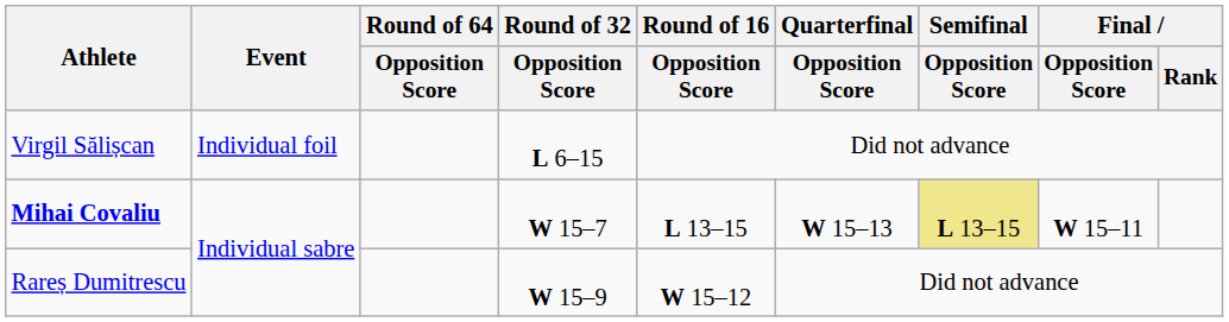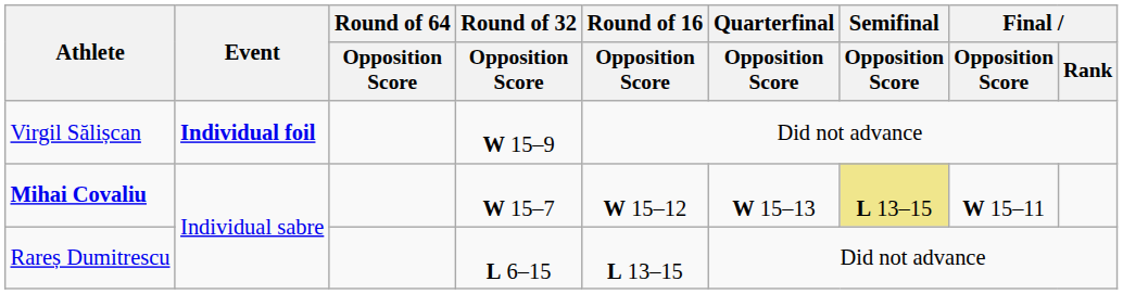 <table class="wikitable" style="font-size:90%">
 <tr>
 <th rowspan="2">Athlete</th>
 <th rowspan="2">Event</th>
 <th>Round of 64</th>
 <th>Round of 32</th>
 <th>Round of 16</th>
 <th>Quarterfinal</th>
 <th>Semifinal</th>
 <th colspan=2>Final / </th>
 </tr>
 <tr style="font-size:95%">
 <th>Opposition <br> Score</th>
 <th>Opposition <br> Score</th>
 <th>Opposition <br> Score</th>
 <th>Opposition <br> Score</th>
 <th>Opposition <br> Score</th>
 <th>Opposition <br> Score</th>
 <th>Rank</th>
 </tr>
 <tr align=center>
 <td align=left><a href='#'>Virgil Sălișcan</a></td>
-<td align=left><a href='#'>Individual foil</a></td>
+<td align=left><strong><a href='#'>Individual foil</a></strong></td>
 <td></td>
-<td><br><strong>L</strong> 6–15</td>
+<td><br><strong>W</strong> 15–9</td>
 <td colspan=5>Did not advance</td>
 </tr>
 <tr align=center>
 <td align=left><strong><a href='#'>Mihai Covaliu</a></strong></td>
 <td align=left rowspan=2><a href='#'>Individual sabre</a></td>
 <td></td>
 <td><br><strong>W</strong> 15–7</td>
-<td><br><strong>L</strong> 13–15</td>
+<td><br><strong>W</strong> 15–12</td>
 <td><br><strong>W</strong> 15–13</td>
 <td style="background: khaki;"><br><strong>L</strong> 13–15</td>
 <td><br><strong>W</strong> 15–11</td>
 <td></td>
 </tr>
 <tr align=center>
 <td align=left><a href='#'>Rareș Dumitrescu</a></td>
 <td></td>
-<td><br><strong>W</strong> 15–9</td>
-<td><br><strong>W</strong> 15–12</td>
+<td><br><strong>L</strong> 6–15</td>
+<td><br><strong>L</strong> 13–15</td>
 <td colspan=4>Did not advance</td>
 </tr>
 </table>
